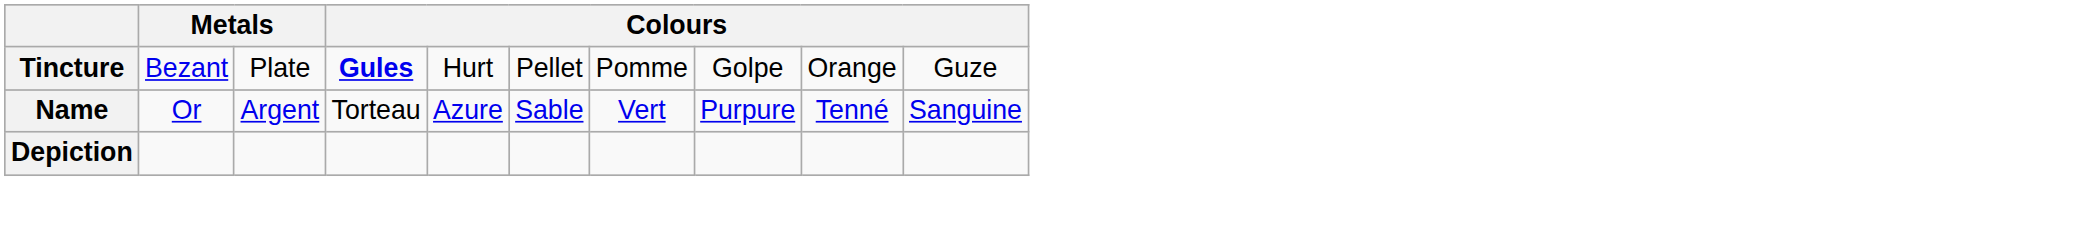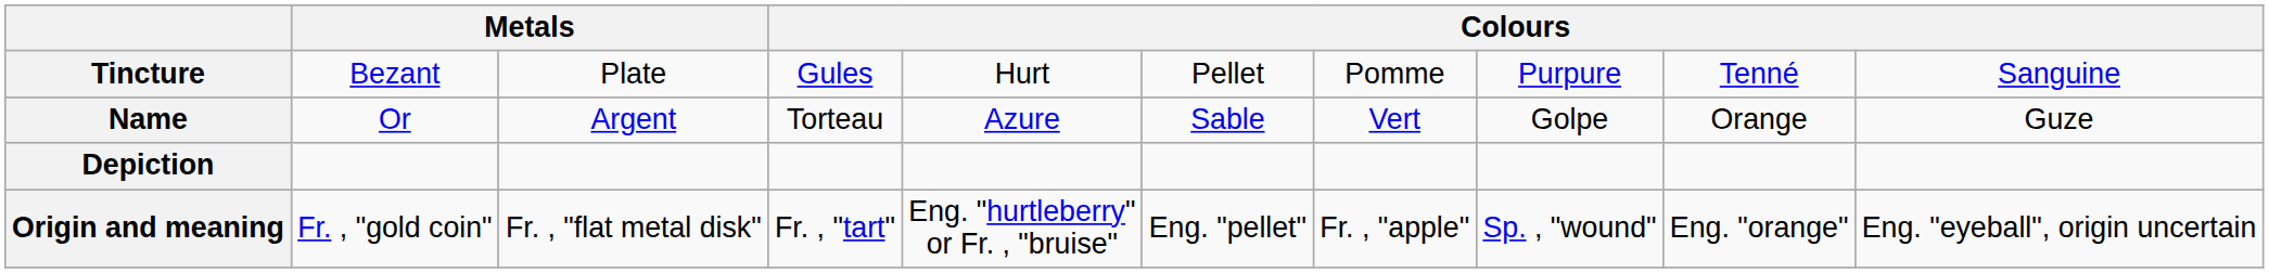 <table class="wikitable" style="text-align:center;">
 <tr>
 <th colspan="1"></th>
 <th colspan="2">Metals</th>
 <th colspan="7">Colours</th>
 </tr>
 <tr>
 <th scope="row">Tincture</th>
 <td><a href='#'>Bezant</a></td>
 <td>Plate</td>
-<td><strong><a href='#'>Gules</a></strong></td>
+<td><a href='#'>Gules</a></td>
 <td>Hurt</td>
 <td>Pellet</td>
 <td>Pomme</td>
-<td>Golpe</td>
-<td>Orange</td>
-<td>Guze</td>
+<td><a href='#'>Purpure</a></td>
+<td><a href='#'>Tenné</a></td>
+<td><a href='#'>Sanguine</a></td>
 </tr>
 <tr>
 <th scope="row">Name</th>
 <td><a href='#'>Or</a></td>
 <td><a href='#'>Argent</a></td>
 <td>Torteau</td>
 <td><a href='#'>Azure</a></td>
 <td><a href='#'>Sable</a></td>
 <td><a href='#'>Vert</a></td>
-<td><a href='#'>Purpure</a></td>
-<td><a href='#'>Tenné</a></td>
-<td><a href='#'>Sanguine</a></td>
+<td>Golpe</td>
+<td>Orange</td>
+<td>Guze</td>
 </tr>
 <tr>
 <th scope="row">Depiction</th>
 <td></td>
 <td></td>
 <td></td>
 <td></td>
 <td></td>
 <td></td>
 <td></td>
 <td></td>
 <td></td>
 </tr>
+<tr>
+<th scope="row">Origin and meaning</th>
+<td><a href='#'>Fr.</a> , "gold coin"</td>
+<td>Fr. , "flat metal disk"</td>
+<td>Fr. , "<a href='#'>tart</a>"</td>
+<td>Eng. "<a href='#'>hurtleberry</a>"<br> or Fr. , "bruise"</td>
+<td>Eng. "pellet"</td>
+<td>Fr. , "apple"</td>
+<td><a href='#'>Sp.</a> , "wound"</td>
+<td>Eng. "orange"</td>
+<td>Eng. "eyeball", origin uncertain</td>
+</tr>
 </table>
